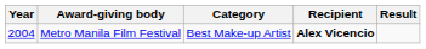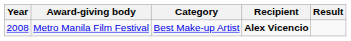 <table | class="wikitable sortable">
 <tr>
 <th>Year</th>
 <th>Award-giving body</th>
 <th>Category</th>
 <th>Recipient</th>
 <th>Result</th>
 </tr>
 <tr>
-<td><a href='#'>2004</a></td>
+<td><a href='#'>2008</a></td>
 <td><a href='#'>Metro Manila Film Festival</a></td>
 <td><a href='#'>Best Make-up Artist</a></td>
 <td align="center"><strong>Alex Vicencio</strong></td>
 <td></td>
 </tr>
 </table>
